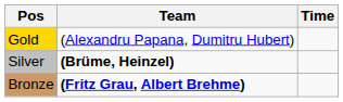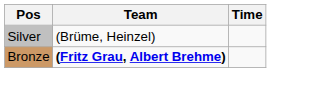 <table class="wikitable">
 <tr>
 <th>Pos</th>
 <th>Team</th>
 <th>Time</th>
 </tr>
 <tr>
-<td style="background:gold">Gold</td>
-<td> (<a href='#'>Alexandru Papana</a>, <a href='#'>Dumitru Hubert</a>)</td>
-<td></td>
-</tr>
-<tr>
 <td style="background:silver">Silver</td>
-<td><strong> (Brüme, Heinzel)</strong></td>
+<td> (Brüme, Heinzel)</td>
 <td></td>
 </tr>
 <tr>
 <td style="background:#cc9966">Bronze</td>
 <td><strong> (<a href='#'>Fritz Grau</a>, <a href='#'>Albert Brehme</a>)</strong></td>
 <td></td>
 </tr>
 </table>
